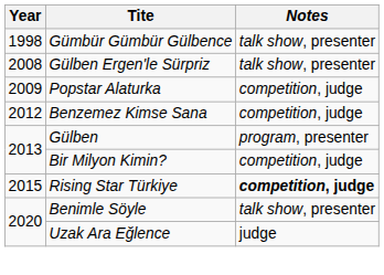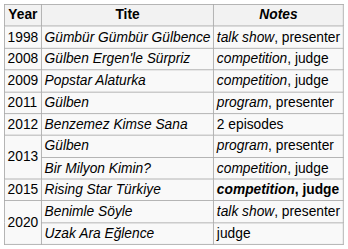 <table class="wikitable">
 <tr>
 <th>Year</th>
 <th>Tite</th>
 <th><em>Notes</em></th>
 </tr>
 <tr>
 <td>1998</td>
 <td><em>Gümbür Gümbür Gülbence</em></td>
 <td><em>talk show</em>, presenter</td>
 </tr>
 <tr>
 <td>2008</td>
 <td><em>Gülben Ergen'le Sürpriz</em></td>
-<td><em>talk show</em>, presenter</td>
+<td><em>competition</em>, judge</td>
 </tr>
 <tr>
 <td>2009</td>
 <td><em>Popstar Alaturka</em></td>
 <td><em>competition</em>, judge</td>
 </tr>
 <tr>
+<td>2011</td>
+<td><em>Gülben</em></td>
+<td><em>program</em>, presenter</td>
+</tr>
+<tr>
 <td>2012</td>
 <td><em>Benzemez Kimse Sana</em></td>
-<td><em>competition</em>, judge</td>
+<td>2 episodes</td>
 </tr>
 <tr>
 <td rowspan=2>2013</td>
 <td><em>Gülben</em></td>
 <td><em>program</em>, presenter</td>
 </tr>
 <tr>
 <td><em>Bir Milyon Kimin?</em></td>
 <td><em>competition</em>, judge</td>
 </tr>
 <tr>
 <td>2015</td>
 <td><em>Rising Star Türkiye</em></td>
 <td><strong><em>competition</em>, judge</strong></td>
 </tr>
 <tr>
 <td rowspan=2>2020</td>
 <td><em>Benimle Söyle</em></td>
 <td><em>talk show</em>, presenter</td>
 </tr>
 <tr>
 <td><em>Uzak Ara Eğlence</em></td>
 <td>judge</td>
 </tr>
 </table>
